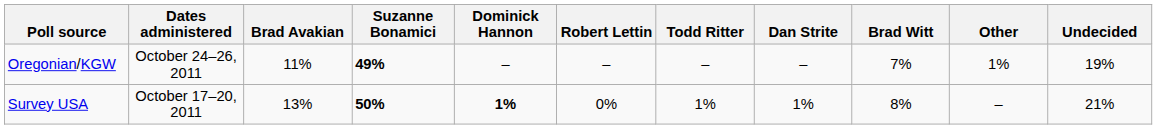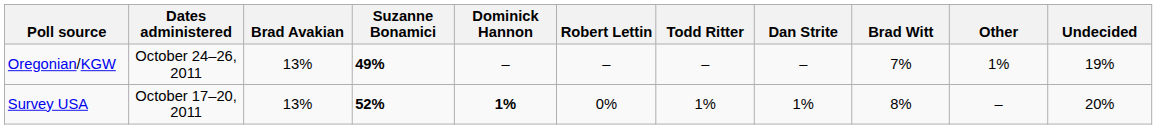 <table class="wikitable">
 <tr valign=bottom>
 <th style="width:130px;">Poll source</th>
 <th style="width:120px;">Dates administered</th>
 <th style="width:120px;">Brad Avakian</th>
 <th style="width:110px;">Suzanne Bonamici</th>
 <th style="width:110px;">Dominick Hannon</th>
 <th style="width:110px;">Robert Lettin</th>
 <th style="width:110px;">Todd Ritter</th>
 <th style="width:110px;">Dan Strite</th>
 <th style="width:110px;">Brad Witt</th>
 <th style="width:110px;">Other</th>
 <th style="width:110px;">Undecided</th>
 </tr>
 <tr>
 <td><a href='#'>Oregonian</a>/<a href='#'>KGW</a></td>
 <td align=center>October 24–26, 2011</td>
-<td align=center>11%</td>
+<td align=center>13%</td>
 <td><strong>49%</strong></td>
 <td align=center>–</td>
 <td align=center>–</td>
 <td align=center>–</td>
 <td align=center>–</td>
 <td align=center>7%</td>
 <td align=center>1%</td>
 <td align=center>19%</td>
 </tr>
 <tr>
 <td><a href='#'>Survey USA</a></td>
 <td align=center>October 17–20, 2011</td>
 <td align=center>13%</td>
-<td><strong>50%</strong></td>
+<td><strong>52%</strong></td>
 <td align=center><strong>1%</strong></td>
 <td align=center>0%</td>
 <td align=center>1%</td>
 <td align=center>1%</td>
 <td align=center>8%</td>
 <td align=center>–</td>
-<td align=center>21%</td>
+<td align=center>20%</td>
 </tr>
 </table>
